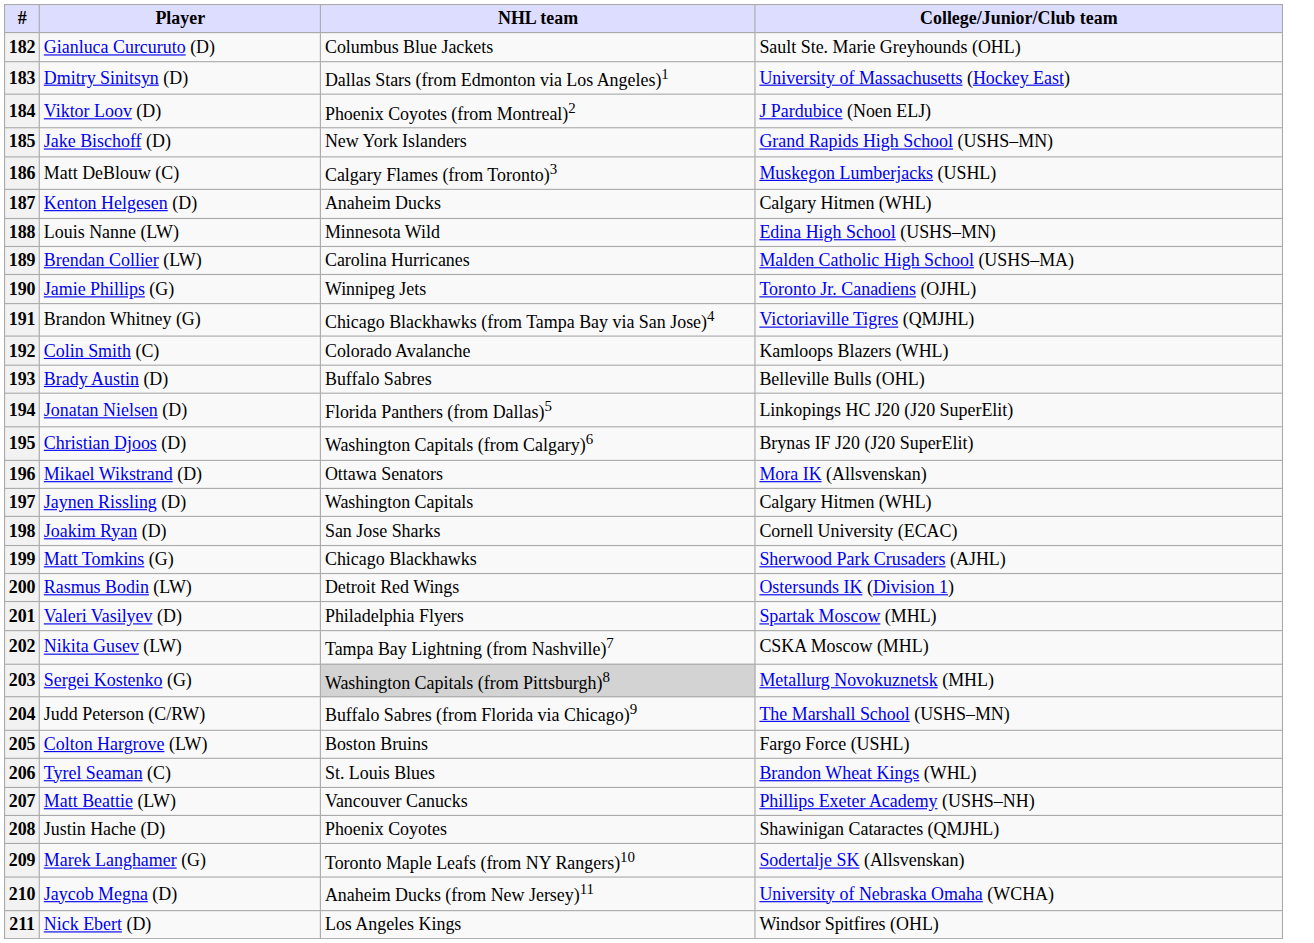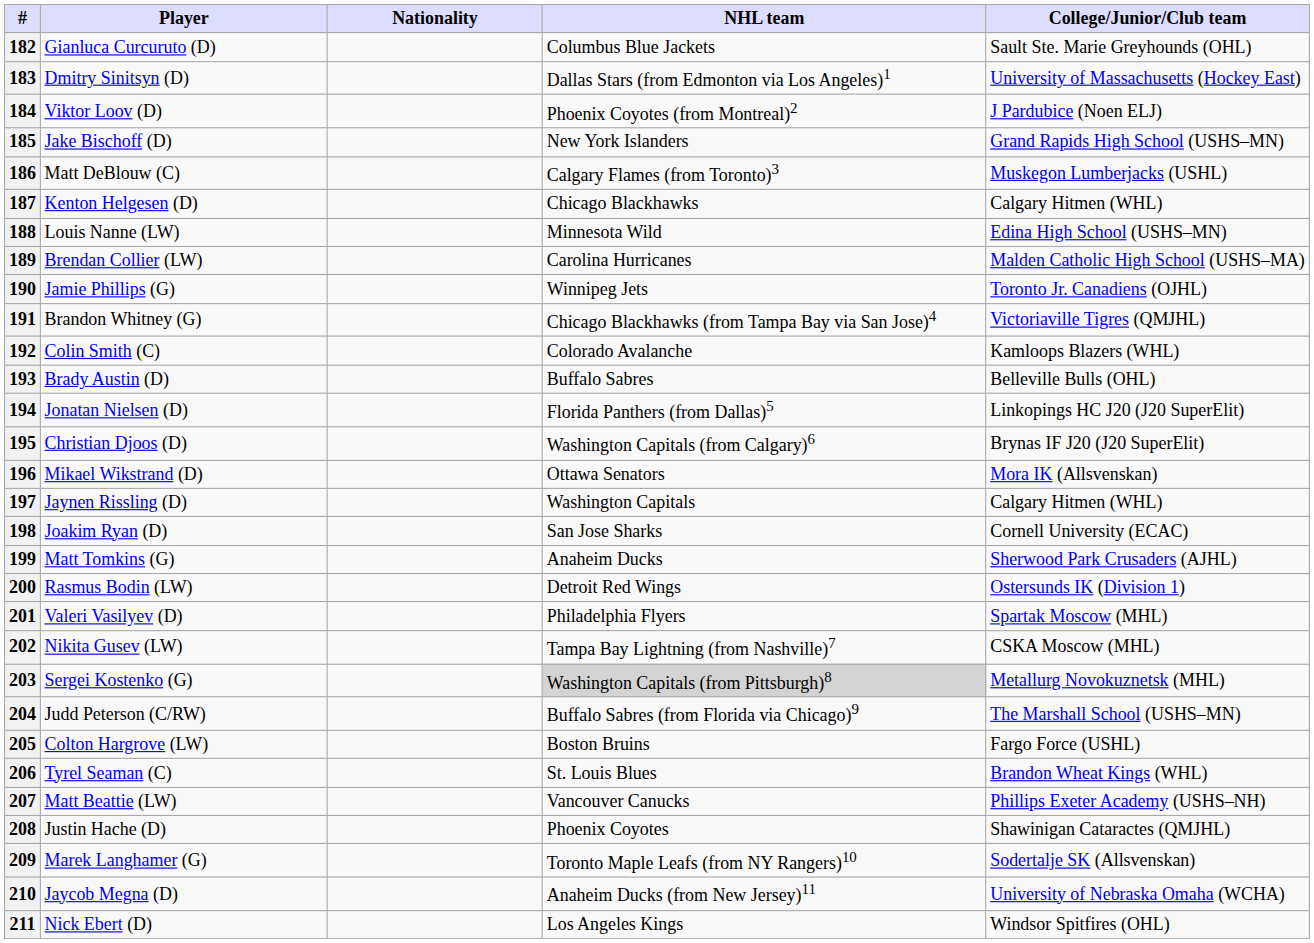 <table class="wikitable">
 <tr>
 <th style="background:#ddf; width:2.75%;">#</th>
 <th style="background:#ddf; width:22.0%;">Player</th>
+<th style="background:#ddf; width:16.5%;">Nationality</th>
 <th style="background:#ddf; width:34.0%;">NHL team</th>
 <th style="background:#ddf; width:100.0%;">College/Junior/Club team</th>
 </tr>
 <tr>
 <th>182</th>
 <td><a href='#'>Gianluca Curcuruto</a> (D)</td>
+<td></td>
 <td>Columbus Blue Jackets</td>
 <td>Sault Ste. Marie Greyhounds (OHL)</td>
 </tr>
 <tr>
 <th>183</th>
 <td><a href='#'>Dmitry Sinitsyn</a> (D)</td>
+<td></td>
 <td>Dallas Stars (from Edmonton via Los Angeles)<sup>1</sup></td>
 <td><a href='#'>University of Massachusetts</a> (<a href='#'>Hockey East</a>)</td>
 </tr>
 <tr>
 <th>184</th>
 <td><a href='#'>Viktor Loov</a> (D)</td>
+<td></td>
 <td>Phoenix Coyotes (from Montreal)<sup>2</sup></td>
 <td><a href='#'>J Pardubice</a> (Noen ELJ)</td>
 </tr>
 <tr>
 <th>185</th>
 <td><a href='#'>Jake Bischoff</a> (D)</td>
+<td></td>
 <td>New York Islanders</td>
 <td><a href='#'>Grand Rapids High School</a> (USHS–MN)</td>
 </tr>
 <tr>
 <th>186</th>
 <td>Matt DeBlouw (C)</td>
+<td></td>
 <td>Calgary Flames (from Toronto)<sup>3</sup></td>
 <td><a href='#'>Muskegon Lumberjacks</a> (USHL)</td>
 </tr>
 <tr>
 <th>187</th>
 <td><a href='#'>Kenton Helgesen</a> (D)</td>
-<td>Anaheim Ducks</td>
+<td></td>
+<td>Chicago Blackhawks</td>
 <td>Calgary Hitmen (WHL)</td>
 </tr>
 <tr>
 <th>188</th>
 <td>Louis Nanne (LW)</td>
+<td></td>
 <td>Minnesota Wild</td>
 <td><a href='#'>Edina High School</a> (USHS–MN)</td>
 </tr>
 <tr>
 <th>189</th>
 <td><a href='#'>Brendan Collier</a> (LW)</td>
+<td></td>
 <td>Carolina Hurricanes</td>
 <td><a href='#'>Malden Catholic High School</a> (USHS–MA)</td>
 </tr>
 <tr>
 <th>190</th>
 <td><a href='#'>Jamie Phillips</a> (G)</td>
+<td></td>
 <td>Winnipeg Jets</td>
 <td><a href='#'>Toronto Jr. Canadiens</a> (OJHL)</td>
 </tr>
 <tr>
 <th>191</th>
 <td>Brandon Whitney (G)</td>
+<td></td>
 <td>Chicago Blackhawks (from Tampa Bay via San Jose)<sup>4</sup></td>
 <td><a href='#'>Victoriaville Tigres</a> (QMJHL)</td>
 </tr>
 <tr>
 <th>192</th>
 <td><a href='#'>Colin Smith</a> (C)</td>
+<td></td>
 <td>Colorado Avalanche</td>
 <td>Kamloops Blazers (WHL)</td>
 </tr>
 <tr>
 <th>193</th>
 <td><a href='#'>Brady Austin</a> (D)</td>
+<td></td>
 <td>Buffalo Sabres</td>
 <td>Belleville Bulls (OHL)</td>
 </tr>
 <tr>
 <th>194</th>
 <td><a href='#'>Jonatan Nielsen</a> (D)</td>
+<td></td>
 <td>Florida Panthers (from Dallas)<sup>5</sup></td>
 <td>Linkopings HC J20 (J20 SuperElit)</td>
 </tr>
 <tr>
 <th>195</th>
 <td><a href='#'>Christian Djoos</a> (D)</td>
+<td></td>
 <td>Washington Capitals (from Calgary)<sup>6</sup></td>
 <td>Brynas IF J20 (J20 SuperElit)</td>
 </tr>
 <tr>
 <th>196</th>
 <td><a href='#'>Mikael Wikstrand</a> (D)</td>
+<td></td>
 <td>Ottawa Senators</td>
 <td><a href='#'>Mora IK</a> (Allsvenskan)</td>
 </tr>
 <tr>
 <th>197</th>
 <td><a href='#'>Jaynen Rissling</a> (D)</td>
+<td></td>
 <td>Washington Capitals</td>
 <td>Calgary Hitmen (WHL)</td>
 </tr>
 <tr>
 <th>198</th>
 <td><a href='#'>Joakim Ryan</a> (D)</td>
+<td></td>
 <td>San Jose Sharks</td>
 <td>Cornell University (ECAC)</td>
 </tr>
 <tr>
 <th>199</th>
 <td><a href='#'>Matt Tomkins</a> (G)</td>
-<td>Chicago Blackhawks</td>
+<td></td>
+<td>Anaheim Ducks</td>
 <td><a href='#'>Sherwood Park Crusaders</a> (AJHL)</td>
 </tr>
 <tr>
 <th>200</th>
 <td><a href='#'>Rasmus Bodin</a> (LW)</td>
+<td></td>
 <td>Detroit Red Wings</td>
 <td><a href='#'>Ostersunds IK</a> (<a href='#'>Division 1</a>)</td>
 </tr>
 <tr>
 <th>201</th>
 <td><a href='#'>Valeri Vasilyev</a> (D)</td>
+<td></td>
 <td>Philadelphia Flyers</td>
 <td><a href='#'>Spartak Moscow</a> (MHL)</td>
 </tr>
 <tr>
 <th>202</th>
 <td><a href='#'>Nikita Gusev</a> (LW)</td>
+<td></td>
 <td>Tampa Bay Lightning (from Nashville)<sup>7</sup></td>
 <td>CSKA Moscow (MHL)</td>
 </tr>
 <tr>
 <th>203</th>
 <td><a href='#'>Sergei Kostenko</a> (G)</td>
+<td></td>
 <td style="background: lightgrey;">Washington Capitals (from Pittsburgh)<sup>8</sup></td>
 <td><a href='#'>Metallurg Novokuznetsk</a> (MHL)</td>
 </tr>
 <tr>
 <th>204</th>
 <td>Judd Peterson (C/RW)</td>
+<td></td>
 <td>Buffalo Sabres (from Florida via Chicago)<sup>9</sup></td>
 <td><a href='#'>The Marshall School</a> (USHS–MN)</td>
 </tr>
 <tr>
 <th>205</th>
 <td><a href='#'>Colton Hargrove</a> (LW)</td>
+<td></td>
 <td>Boston Bruins</td>
 <td>Fargo Force (USHL)</td>
 </tr>
 <tr>
 <th>206</th>
 <td><a href='#'>Tyrel Seaman</a> (C)</td>
+<td></td>
 <td>St. Louis Blues</td>
 <td><a href='#'>Brandon Wheat Kings</a> (WHL)</td>
 </tr>
 <tr>
 <th>207</th>
 <td><a href='#'>Matt Beattie</a> (LW)</td>
+<td></td>
 <td>Vancouver Canucks</td>
 <td><a href='#'>Phillips Exeter Academy</a> (USHS–NH)</td>
 </tr>
 <tr>
 <th>208</th>
 <td>Justin Hache (D)</td>
+<td></td>
 <td>Phoenix Coyotes</td>
 <td>Shawinigan Cataractes (QMJHL)</td>
 </tr>
 <tr>
 <th>209</th>
 <td><a href='#'>Marek Langhamer</a> (G)</td>
+<td></td>
 <td>Toronto Maple Leafs (from NY Rangers)<sup>10</sup></td>
 <td><a href='#'>Sodertalje SK</a> (Allsvenskan)</td>
 </tr>
 <tr>
 <th>210</th>
 <td><a href='#'>Jaycob Megna</a> (D)</td>
+<td></td>
 <td>Anaheim Ducks (from New Jersey)<sup>11</sup></td>
 <td><a href='#'>University of Nebraska Omaha</a> (WCHA)</td>
 </tr>
 <tr>
 <th>211</th>
 <td><a href='#'>Nick Ebert</a> (D)</td>
+<td></td>
 <td>Los Angeles Kings</td>
 <td>Windsor Spitfires (OHL)</td>
 </tr>
 </table>
